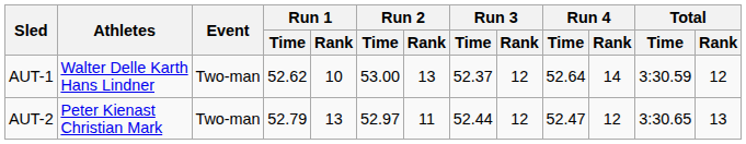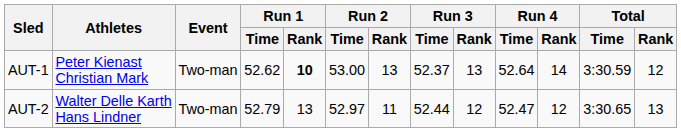 <table class="wikitable" border="1" style="font-size:90%">
 <tr>
 <th rowspan="2">Sled</th>
 <th rowspan="2">Athletes</th>
 <th rowspan="2">Event</th>
 <th colspan="2">Run 1</th>
 <th colspan="2">Run 2</th>
 <th colspan="2">Run 3</th>
 <th colspan="2">Run 4</th>
 <th colspan="2">Total</th>
 </tr>
 <tr>
 <th>Time</th>
 <th>Rank</th>
 <th>Time</th>
 <th>Rank</th>
 <th>Time</th>
 <th>Rank</th>
 <th>Time</th>
 <th>Rank</th>
 <th>Time</th>
 <th>Rank</th>
 </tr>
 <tr>
 <td align="center">AUT-1</td>
-<td><a href='#'>Walter Delle Karth</a><br><a href='#'>Hans Lindner</a></td>
+<td><a href='#'>Peter Kienast</a><br><a href='#'>Christian Mark</a></td>
 <td>Two-man</td>
 <td align="center">52.62</td>
-<td align="center">10</td>
+<td align="center"><strong>10</strong></td>
 <td align="center">53.00</td>
 <td align="center">13</td>
 <td align="center">52.37</td>
-<td align="center">12</td>
+<td align="center">13</td>
 <td align="center">52.64</td>
 <td align="center">14</td>
 <td align="center">3:30.59</td>
 <td align="center">12</td>
 </tr>
 <tr>
 <td align="center">AUT-2</td>
-<td><a href='#'>Peter Kienast</a><br><a href='#'>Christian Mark</a></td>
+<td><a href='#'>Walter Delle Karth</a><br><a href='#'>Hans Lindner</a></td>
 <td>Two-man</td>
 <td align="center">52.79</td>
 <td align="center">13</td>
 <td align="center">52.97</td>
 <td align="center">11</td>
 <td align="center">52.44</td>
 <td align="center">12</td>
 <td align="center">52.47</td>
 <td align="center">12</td>
 <td align="center">3:30.65</td>
 <td align="center">13</td>
 </tr>
 </table>
